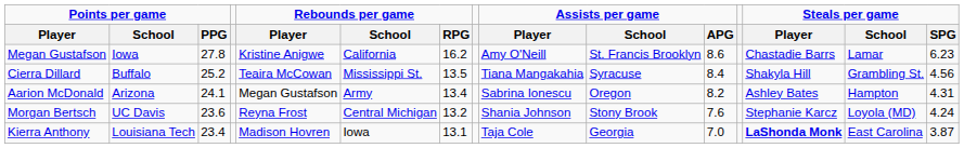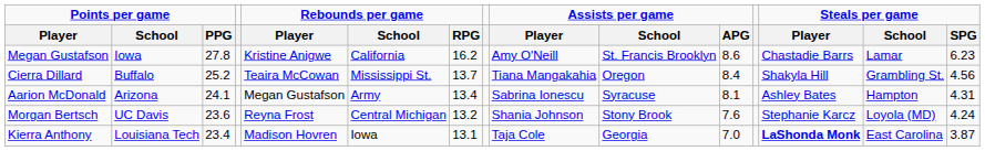 <table class="wikitable" style="text-align: left;">
 <tr>
 <td colspan=3 style="text-align:center;"><strong><a href='#'>Points per game</a></strong></td>
 <td></td>
 <td colspan=3 style="text-align:center;"><strong><a href='#'>Rebounds per game</a></strong></td>
 <td></td>
 <td colspan=3 style="text-align:center;"><strong><a href='#'>Assists per game</a></strong></td>
 <td></td>
 <td colspan=3 style="text-align:center;"><strong><a href='#'>Steals per game</a></strong></td>
 </tr>
 <tr>
 <th>Player</th>
 <th>School</th>
 <th>PPG</th>
 <th></th>
 <th>Player</th>
 <th>School</th>
 <th>RPG</th>
 <th></th>
 <th>Player</th>
 <th>School</th>
 <th>APG</th>
 <th></th>
 <th>Player</th>
 <th>School</th>
 <th>SPG</th>
 </tr>
 <tr>
 <td><a href='#'>Megan Gustafson</a></td>
 <td><a href='#'>Iowa</a></td>
 <td>27.8</td>
 <td></td>
 <td><a href='#'>Kristine Anigwe</a></td>
 <td><a href='#'>California</a></td>
 <td>16.2</td>
 <td></td>
 <td><a href='#'>Amy O'Neill</a></td>
 <td><a href='#'>St. Francis Brooklyn</a></td>
 <td>8.6</td>
 <td></td>
 <td><a href='#'>Chastadie Barrs</a></td>
 <td><a href='#'>Lamar</a></td>
 <td>6.23</td>
 </tr>
 <tr>
 <td><a href='#'>Cierra Dillard</a></td>
 <td><a href='#'>Buffalo</a></td>
 <td>25.2</td>
 <td></td>
 <td><a href='#'>Teaira McCowan</a></td>
 <td><a href='#'>Mississippi St.</a></td>
-<td>13.5</td>
+<td>13.7</td>
 <td></td>
 <td><a href='#'>Tiana Mangakahia</a></td>
-<td><a href='#'>Syracuse</a></td>
+<td><a href='#'>Oregon</a></td>
 <td>8.4</td>
 <td></td>
 <td><a href='#'>Shakyla Hill</a></td>
 <td><a href='#'>Grambling St.</a></td>
 <td>4.56</td>
 </tr>
 <tr>
 <td><a href='#'>Aarion McDonald</a></td>
 <td><a href='#'>Arizona</a></td>
 <td>24.1</td>
 <td></td>
 <td>Megan Gustafson</td>
 <td><a href='#'>Army</a></td>
 <td>13.4</td>
 <td></td>
 <td><a href='#'>Sabrina Ionescu</a></td>
-<td><a href='#'>Oregon</a></td>
-<td>8.2</td>
+<td><a href='#'>Syracuse</a></td>
+<td>8.1</td>
 <td></td>
 <td><a href='#'>Ashley Bates</a></td>
 <td><a href='#'>Hampton</a></td>
 <td>4.31</td>
 </tr>
 <tr>
 <td><a href='#'>Morgan Bertsch</a></td>
 <td><a href='#'>UC Davis</a></td>
 <td>23.6</td>
 <td></td>
 <td><a href='#'>Reyna Frost</a></td>
 <td><a href='#'>Central Michigan</a></td>
 <td>13.2</td>
 <td></td>
 <td><a href='#'>Shania Johnson</a></td>
 <td><a href='#'>Stony Brook</a></td>
 <td>7.6</td>
 <td></td>
 <td><a href='#'>Stephanie Karcz</a></td>
 <td><a href='#'>Loyola (MD)</a></td>
 <td>4.24</td>
 </tr>
 <tr>
 <td><a href='#'>Kierra Anthony</a></td>
 <td><a href='#'>Louisiana Tech</a></td>
 <td>23.4</td>
 <td></td>
 <td><a href='#'>Madison Hovren</a></td>
 <td>Iowa</td>
 <td>13.1</td>
 <td></td>
 <td><a href='#'>Taja Cole</a></td>
 <td><a href='#'>Georgia</a></td>
 <td>7.0</td>
 <td></td>
 <td><strong><a href='#'>LaShonda Monk</a></strong></td>
 <td><a href='#'>East Carolina</a></td>
 <td>3.87</td>
 </tr>
 </table>
